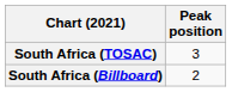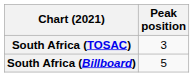 <table class="wikitable sortable plainrowheaders" style="text-align:center">
 <tr>
 <th scope="col">Chart (2021)</th>
 <th scope="col">Peak<br>position</th>
 </tr>
 <tr>
 <th scope="row">South Africa (<a href='#'>TOSAC</a>)</th>
 <td>3</td>
 </tr>
 <tr>
 <th scope="row">South Africa (<em><a href='#'>Billboard</a></em>)</th>
-<td>2</td>
+<td>5</td>
 </tr>
 </table>
